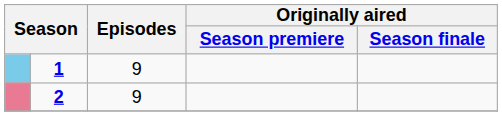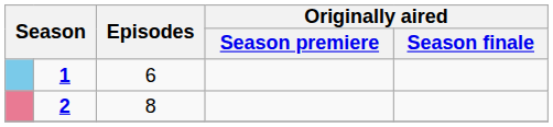 <table class="wikitable plainrowheaders"  style="text-align:center;">
 <tr>
 <th scope="col" style="padding:0 8px;" colspan="2" rowspan="2">Season</th>
 <th scope="col" style="padding:0 8px;" rowspan="2">Episodes</th>
 <th scope="col" style="padding:0 80px;" colspan="2">Originally aired</th>
 </tr>
 <tr>
 <th scope="col"><a href='#'>Season premiere</a></th>
 <th scope="col"><a href='#'>Season finale</a></th>
 </tr>
 <tr>
 <td scope="row" style="background:#7acae9;"></td>
 <td><strong><a href='#'>1</a></strong></td>
-<td>9</td>
+<td>6</td>
 <td></td>
 <td></td>
 </tr>
 <tr>
 <td scope="row" style="background:#e97a93;"></td>
 <td><strong><a href='#'>2</a></strong></td>
-<td>9</td>
+<td>8</td>
 <td></td>
 <td></td>
 </tr>
 <tr>
 </tr>
 </table>
